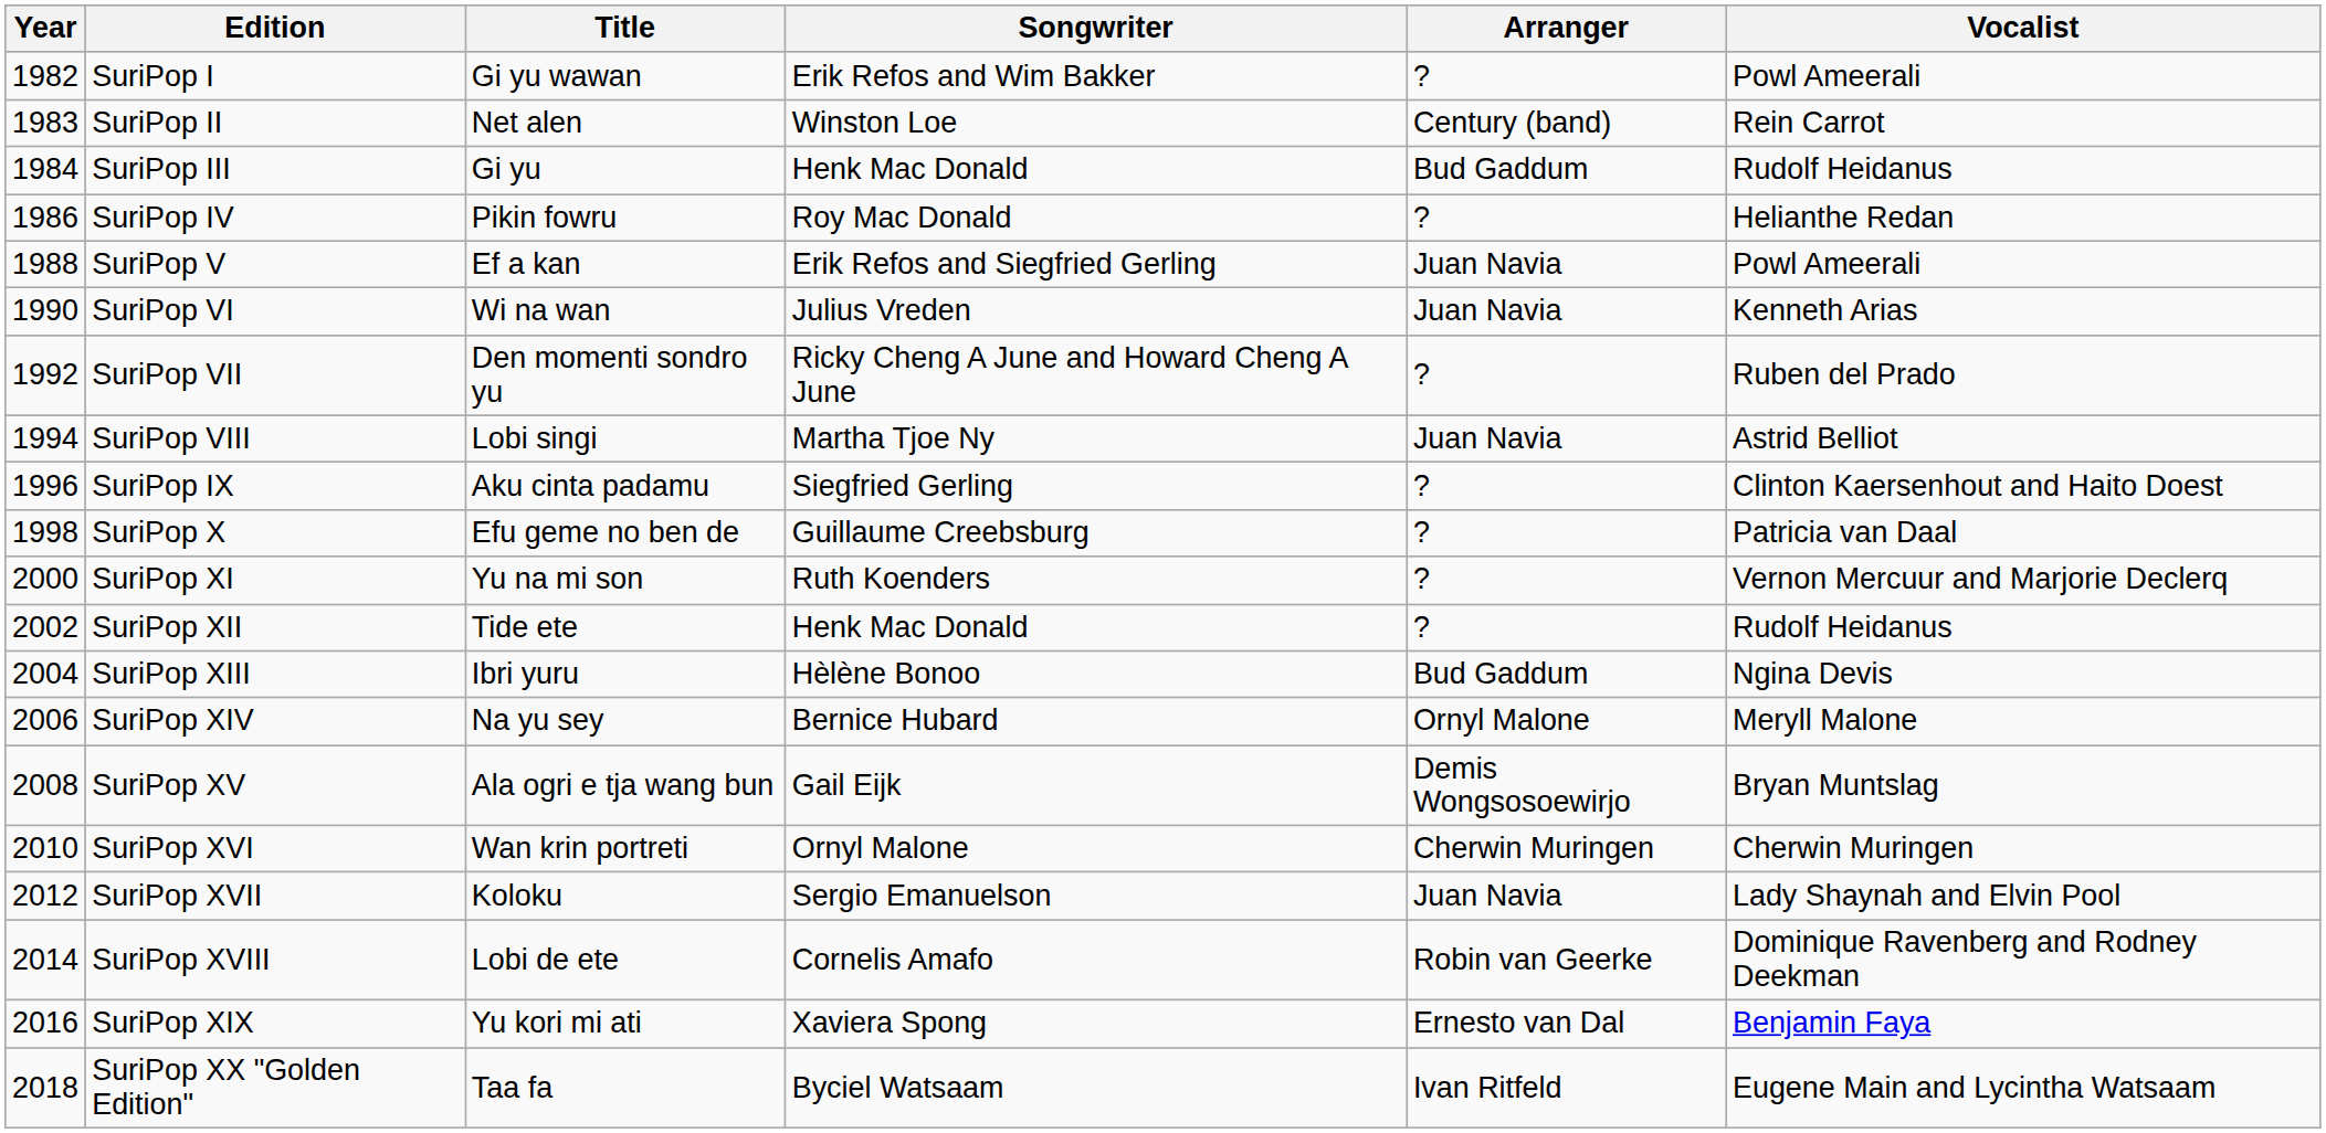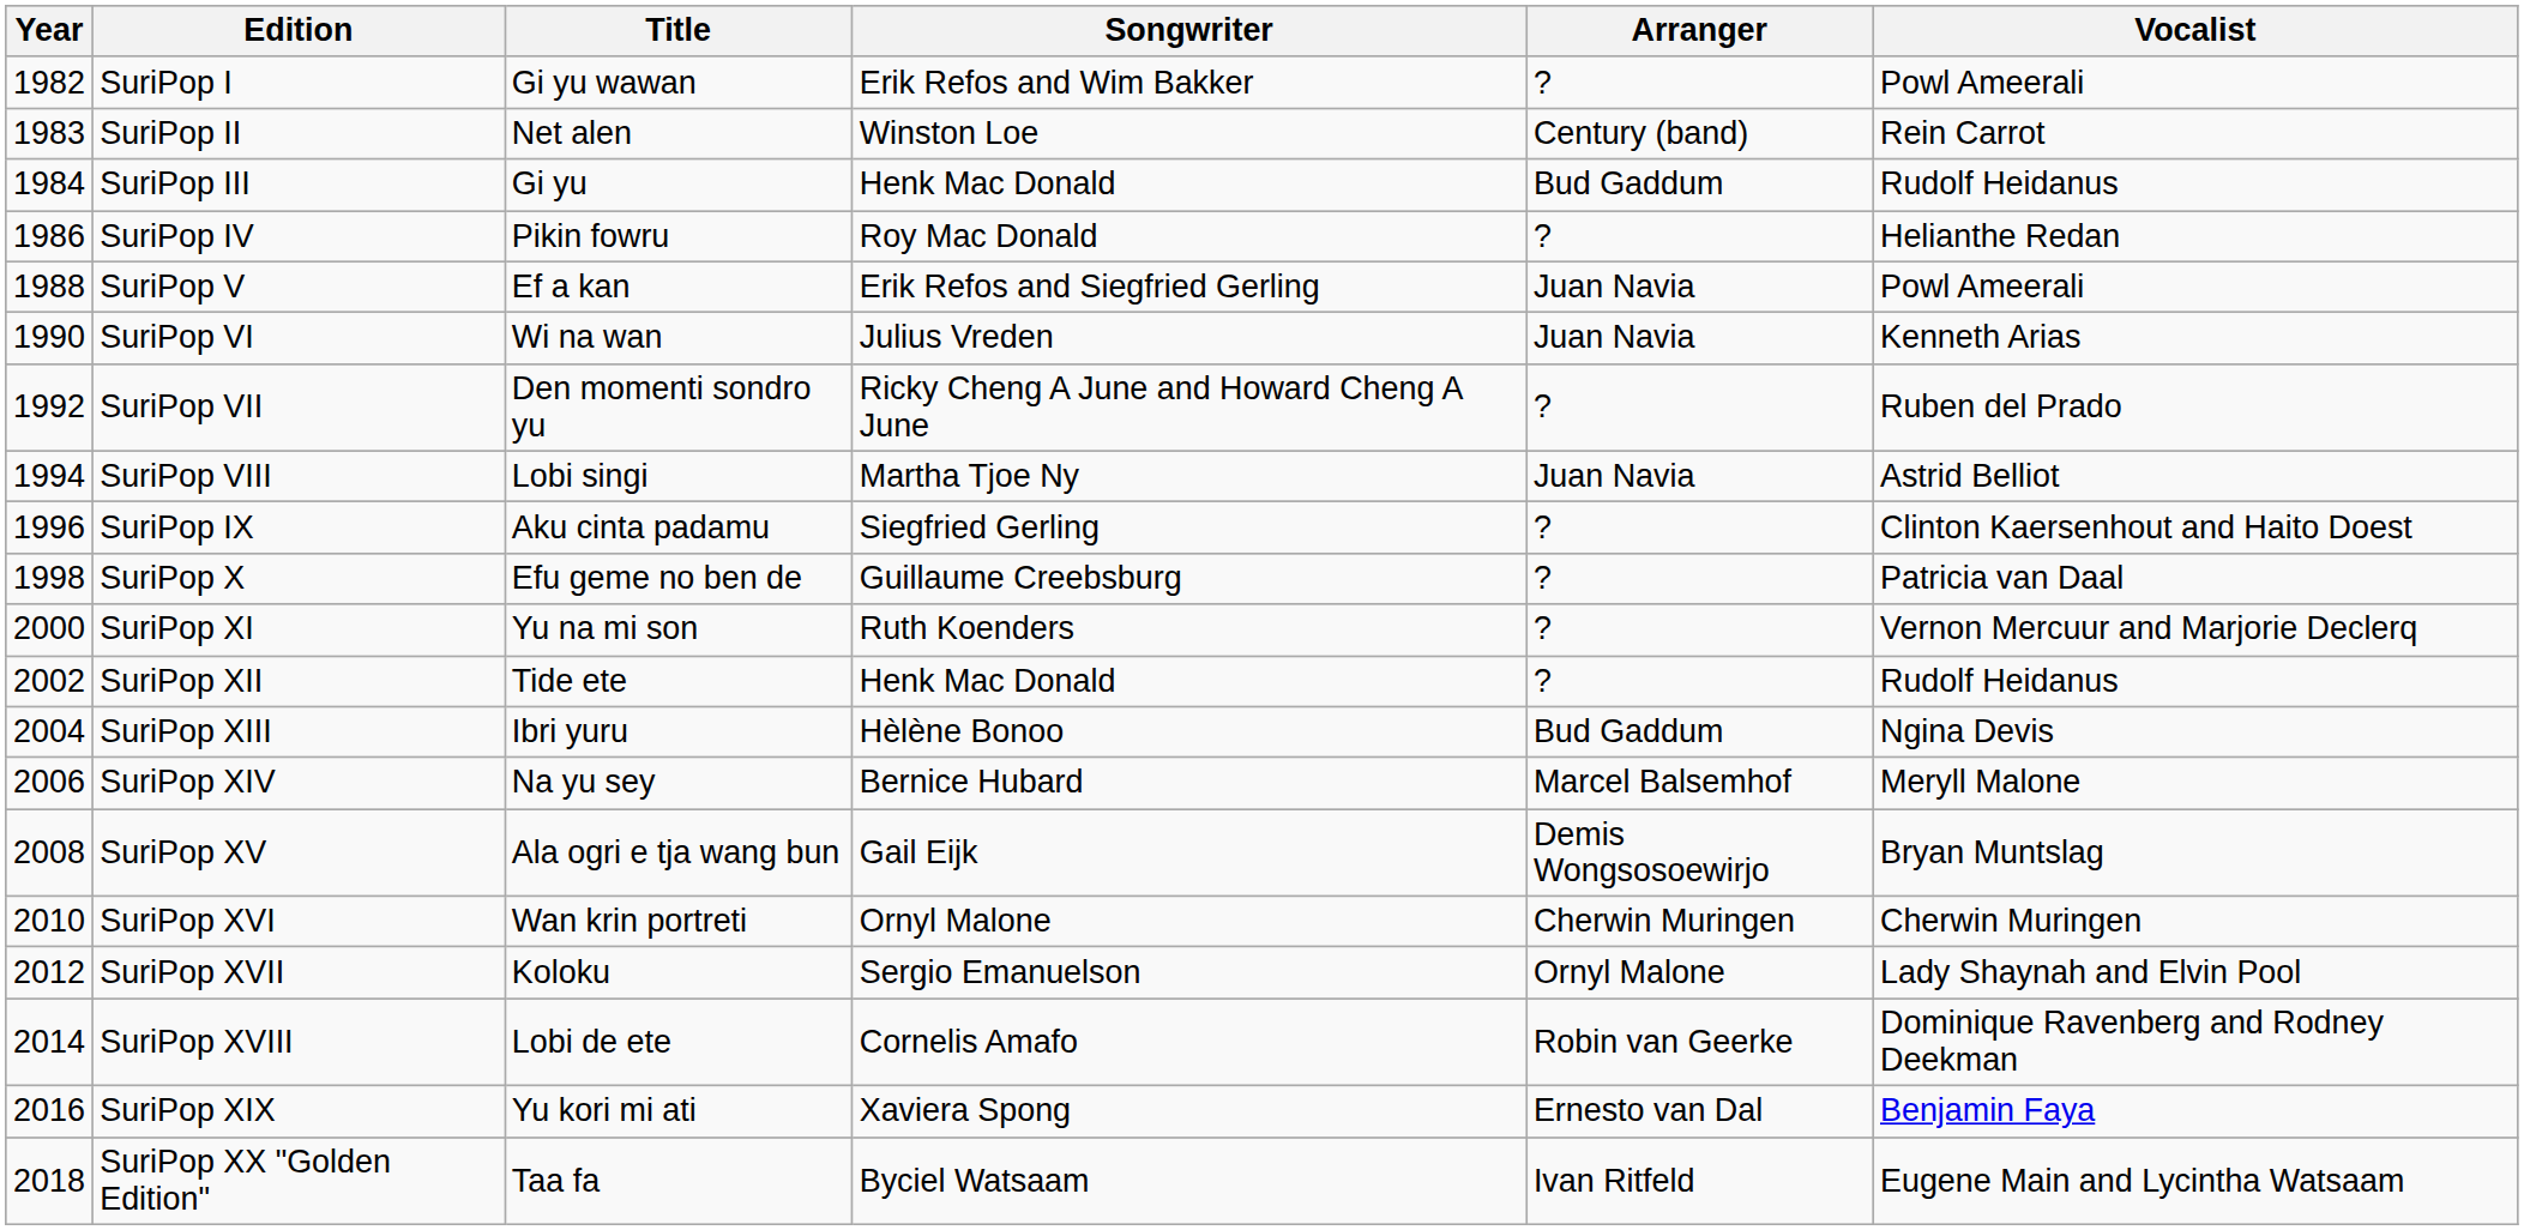 <table class="wikitable">
 <tr>
 <th>Year</th>
 <th>Edition</th>
 <th>Title</th>
 <th>Songwriter</th>
 <th>Arranger</th>
 <th>Vocalist</th>
 </tr>
 <tr>
 <td>1982</td>
 <td>SuriPop I</td>
 <td>Gi yu wawan</td>
 <td>Erik Refos and Wim Bakker </td>
 <td>?</td>
 <td>Powl Ameerali</td>
 </tr>
 <tr>
 <td>1983</td>
 <td>SuriPop II</td>
 <td>Net alen</td>
 <td>Winston Loe</td>
 <td>Century (band)</td>
 <td>Rein Carrot</td>
 </tr>
 <tr>
 <td>1984</td>
 <td>SuriPop III</td>
 <td>Gi yu</td>
 <td>Henk Mac Donald</td>
 <td>Bud Gaddum</td>
 <td>Rudolf Heidanus</td>
 </tr>
 <tr>
 <td>1986</td>
 <td>SuriPop IV</td>
 <td>Pikin fowru</td>
 <td>Roy Mac Donald</td>
 <td>?</td>
 <td>Helianthe Redan</td>
 </tr>
 <tr>
 <td>1988</td>
 <td>SuriPop V</td>
 <td>Ef a kan</td>
 <td>Erik Refos and Siegfried Gerling</td>
 <td>Juan Navia</td>
 <td>Powl Ameerali</td>
 </tr>
 <tr>
 <td>1990</td>
 <td>SuriPop VI</td>
 <td>Wi na wan</td>
 <td>Julius Vreden</td>
 <td>Juan Navia</td>
 <td>Kenneth Arias</td>
 </tr>
 <tr>
 <td>1992</td>
 <td>SuriPop VII</td>
 <td>Den momenti sondro yu</td>
 <td>Ricky Cheng A June and Howard Cheng A June</td>
 <td>?</td>
 <td>Ruben del Prado</td>
 </tr>
 <tr>
 <td>1994</td>
 <td>SuriPop VIII</td>
 <td>Lobi singi</td>
 <td>Martha Tjoe Ny</td>
 <td>Juan Navia</td>
 <td>Astrid Belliot</td>
 </tr>
 <tr>
 <td>1996</td>
 <td>SuriPop IX</td>
 <td>Aku cinta padamu</td>
 <td>Siegfried Gerling</td>
 <td>?</td>
 <td>Clinton Kaersenhout and Haito Doest</td>
 </tr>
 <tr>
 <td>1998</td>
 <td>SuriPop X</td>
 <td>Efu geme no ben de</td>
 <td>Guillaume Creebsburg</td>
 <td>?</td>
 <td>Patricia van Daal</td>
 </tr>
 <tr>
 <td>2000</td>
 <td>SuriPop XI</td>
 <td>Yu na mi son</td>
 <td>Ruth Koenders</td>
 <td>?</td>
 <td>Vernon Mercuur and Marjorie Declerq</td>
 </tr>
 <tr>
 <td>2002</td>
 <td>SuriPop XII</td>
 <td>Tide ete</td>
 <td>Henk Mac Donald</td>
 <td>?</td>
 <td>Rudolf Heidanus</td>
 </tr>
 <tr>
 <td>2004</td>
 <td>SuriPop XIII</td>
 <td>Ibri yuru</td>
 <td>Hèlène Bonoo</td>
 <td>Bud Gaddum</td>
 <td>Ngina Devis</td>
 </tr>
 <tr>
 <td>2006</td>
 <td>SuriPop XIV</td>
 <td>Na yu sey</td>
 <td>Bernice Hubard</td>
-<td>Ornyl Malone</td>
+<td>Marcel Balsemhof</td>
 <td>Meryll Malone</td>
 </tr>
 <tr>
 <td>2008</td>
 <td>SuriPop XV</td>
 <td>Ala ogri e tja wang bun</td>
 <td>Gail Eijk</td>
 <td>Demis Wongsosoewirjo</td>
 <td>Bryan Muntslag</td>
 </tr>
 <tr>
 <td>2010</td>
 <td>SuriPop XVI</td>
 <td>Wan krin portreti</td>
 <td>Ornyl Malone</td>
 <td>Cherwin Muringen</td>
 <td>Cherwin Muringen</td>
 </tr>
 <tr>
 <td>2012</td>
 <td>SuriPop XVII</td>
 <td>Koloku</td>
 <td>Sergio Emanuelson</td>
-<td>Juan Navia</td>
+<td>Ornyl Malone</td>
 <td>Lady Shaynah and Elvin Pool</td>
 </tr>
 <tr>
 <td>2014</td>
 <td>SuriPop XVIII</td>
 <td>Lobi de ete</td>
 <td>Cornelis Amafo</td>
 <td>Robin van Geerke</td>
 <td>Dominique Ravenberg and Rodney Deekman</td>
 </tr>
 <tr>
 <td>2016</td>
 <td>SuriPop XIX</td>
 <td>Yu kori mi ati</td>
 <td>Xaviera Spong</td>
 <td>Ernesto van Dal</td>
 <td><a href='#'>Benjamin Faya</a></td>
 </tr>
 <tr>
 <td>2018</td>
 <td>SuriPop XX "Golden Edition"</td>
 <td>Taa fa</td>
 <td>Byciel Watsaam</td>
 <td>Ivan Ritfeld</td>
 <td>Eugene Main and Lycintha Watsaam</td>
 </tr>
 </table>
